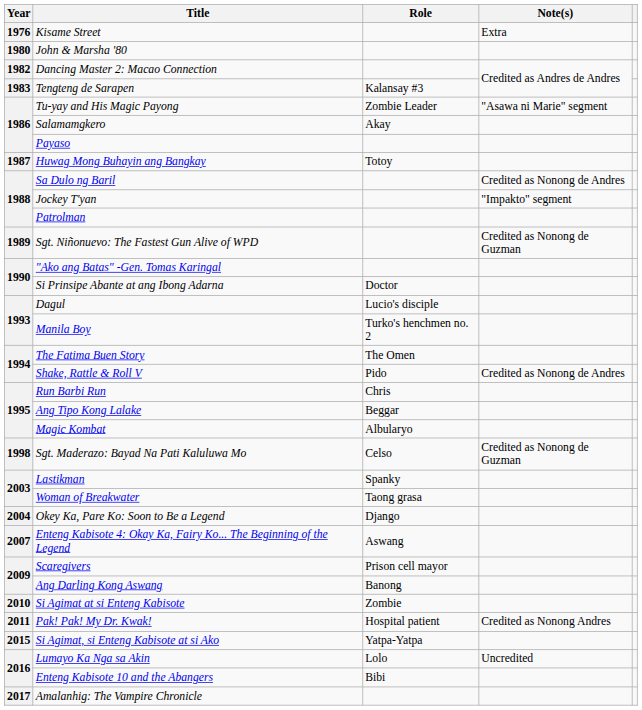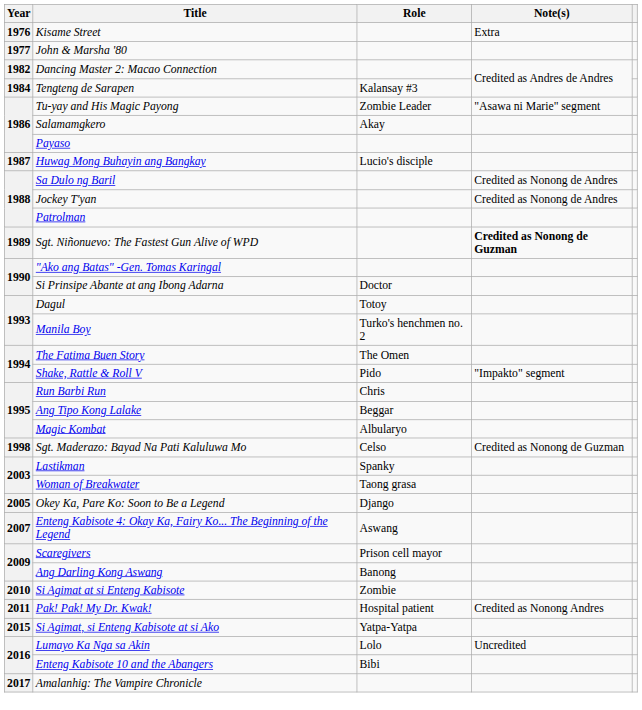 <table class="wikitable">
 <tr>
 <th scope="col">Year</th>
 <th scope="col">Title</th>
 <th scope="col" class="unsortable">Role</th>
 <th scope="col" class="unsortable">Note(s)</th>
 <th scope="col" class="unsortable"></th>
 </tr>
 <tr>
 <th scope="row">1976</th>
 <td><em>Kisame Street</em></td>
 <td></td>
 <td>Extra</td>
 <td></td>
 </tr>
 <tr>
-<th scope="row">1980</th>
+<th scope="row">1977</th>
 <td><em>John & Marsha '80</em></td>
 <td></td>
 <td></td>
 <td></td>
 </tr>
 <tr>
 <th scope="row">1982</th>
 <td><em>Dancing Master 2: Macao Connection</em></td>
 <td></td>
 <td rowspan="2">Credited as Andres de Andres</td>
 <td></td>
 </tr>
 <tr>
-<th scope="row">1983</th>
+<th scope="row">1984</th>
 <td><em>Tengteng de Sarapen</em></td>
 <td>Kalansay #3</td>
 <td></td>
 </tr>
 <tr>
 <th rowspan="3" scope="row">1986</th>
 <td><em>Tu-yay and His Magic Payong</em></td>
 <td>Zombie Leader</td>
 <td>"Asawa ni Marie" segment</td>
 <td></td>
 </tr>
 <tr>
 <td><em>Salamamgkero</em></td>
 <td>Akay</td>
 <td></td>
 <td></td>
 </tr>
 <tr>
 <td><em><a href='#'>Payaso</a></em></td>
 <td></td>
 <td></td>
 <td></td>
 </tr>
 <tr>
 <th scope="row">1987</th>
 <td><em><a href='#'>Huwag Mong Buhayin ang Bangkay</a></em></td>
-<td>Totoy</td>
+<td>Lucio's disciple</td>
 <td></td>
 <td></td>
 </tr>
 <tr>
 <th rowspan="3" scope="row">1988</th>
 <td><em><a href='#'>Sa Dulo ng Baril</a></em></td>
 <td></td>
 <td>Credited as Nonong de Andres</td>
 <td></td>
 </tr>
 <tr>
 <td><em>Jockey T'yan</em></td>
 <td></td>
-<td>"Impakto" segment</td>
+<td>Credited as Nonong de Andres</td>
 <td></td>
 </tr>
 <tr>
 <td><em><a href='#'>Patrolman</a></em></td>
 <td></td>
 <td></td>
 <td></td>
 </tr>
 <tr>
 <th scope="row">1989</th>
 <td><em>Sgt. Niñonuevo: The Fastest Gun Alive of WPD</em></td>
 <td></td>
-<td>Credited as Nonong de Guzman</td>
+<td><strong>Credited as Nonong de Guzman</strong></td>
 <td></td>
 </tr>
 <tr>
 <th rowspan="2" scope="row">1990</th>
 <td><em><a href='#'>"Ako ang Batas" -Gen. Tomas Karingal</a></em></td>
 <td></td>
 <td></td>
 <td></td>
 </tr>
 <tr>
 <td><em>Si Prinsipe Abante at ang Ibong Adarna</em></td>
 <td>Doctor</td>
 <td></td>
 <td></td>
 </tr>
 <tr>
 <th rowspan="2" scope="row">1993</th>
 <td><em>Dagul</em></td>
-<td>Lucio's disciple</td>
+<td>Totoy</td>
 <td></td>
 <td></td>
 </tr>
 <tr>
 <td><em><a href='#'>Manila Boy</a></em></td>
 <td>Turko's henchmen no. 2</td>
 <td></td>
 <td></td>
 </tr>
 <tr>
 <th rowspan="2" scope="row">1994</th>
 <td><em><a href='#'>The Fatima Buen Story</a></em></td>
 <td>The Omen</td>
 <td></td>
 <td></td>
 </tr>
 <tr>
 <td><em><a href='#'>Shake, Rattle & Roll V</a></em></td>
 <td>Pido</td>
-<td>Credited as Nonong de Andres</td>
+<td>"Impakto" segment</td>
 <td></td>
 </tr>
 <tr>
 <th rowspan="3" scope="row">1995</th>
 <td><em><a href='#'>Run Barbi Run</a></em></td>
 <td>Chris</td>
 <td></td>
 <td></td>
 </tr>
 <tr>
 <td><em><a href='#'>Ang Tipo Kong Lalake</a></em></td>
 <td>Beggar</td>
 <td></td>
 <td></td>
 </tr>
 <tr>
 <td><em><a href='#'>Magic Kombat</a></em></td>
 <td>Albularyo</td>
 <td></td>
 <td></td>
 </tr>
 <tr>
 <th scope="row">1998</th>
 <td><em>Sgt. Maderazo: Bayad Na Pati Kaluluwa Mo</em></td>
 <td>Celso</td>
 <td>Credited as Nonong de Guzman</td>
 <td></td>
 </tr>
 <tr>
 <th rowspan="2" scope="row">2003</th>
 <td><em><a href='#'>Lastikman</a></em></td>
 <td>Spanky</td>
 <td></td>
 <td></td>
 </tr>
 <tr>
 <td><em><a href='#'>Woman of Breakwater</a></em></td>
 <td>Taong grasa</td>
 <td></td>
 <td></td>
 </tr>
 <tr>
-<th scope="row">2004</th>
+<th scope="row">2005</th>
 <td><em>Okey Ka, Pare Ko: Soon to Be a Legend</em></td>
 <td>Django</td>
 <td></td>
 <td></td>
 </tr>
 <tr>
 <th scope="row">2007</th>
 <td><em><a href='#'>Enteng Kabisote 4: Okay Ka, Fairy Ko... The Beginning of the Legend</a></em></td>
 <td>Aswang</td>
 <td></td>
 <td></td>
 </tr>
 <tr>
 <th rowspan="2" scope="row">2009</th>
 <td><em><a href='#'>Scaregivers</a></em></td>
 <td>Prison cell mayor</td>
 <td></td>
 <td></td>
 </tr>
 <tr>
 <td><em><a href='#'>Ang Darling Kong Aswang</a></em></td>
 <td>Banong</td>
 <td></td>
 <td></td>
 </tr>
 <tr>
 <th scope="row">2010</th>
 <td><em><a href='#'>Si Agimat at si Enteng Kabisote</a></em></td>
 <td>Zombie</td>
 <td></td>
 <td></td>
 </tr>
 <tr>
 <th scope="row">2011</th>
 <td><em><a href='#'>Pak! Pak! My Dr. Kwak!</a></em></td>
 <td>Hospital patient</td>
 <td>Credited as Nonong Andres</td>
 <td></td>
 </tr>
 <tr>
 <th scope="row">2015</th>
 <td><em><a href='#'>Si Agimat, si Enteng Kabisote at si Ako</a></em></td>
 <td>Yatpa-Yatpa</td>
 <td></td>
 <td></td>
 </tr>
 <tr>
 <th rowspan="2" scope="row">2016</th>
 <td><a href='#'><em>Lumayo Ka Nga sa Akin</em></a></td>
 <td>Lolo</td>
 <td>Uncredited</td>
 <td></td>
 </tr>
 <tr>
 <td><em><a href='#'>Enteng Kabisote 10 and the Abangers</a></em></td>
 <td>Bibi</td>
 <td></td>
 <td></td>
 </tr>
 <tr>
 <th scope="row">2017</th>
 <td><em>Amalanhig: The Vampire Chronicle</em></td>
 <td></td>
 <td></td>
 <td></td>
 </tr>
 </table>
